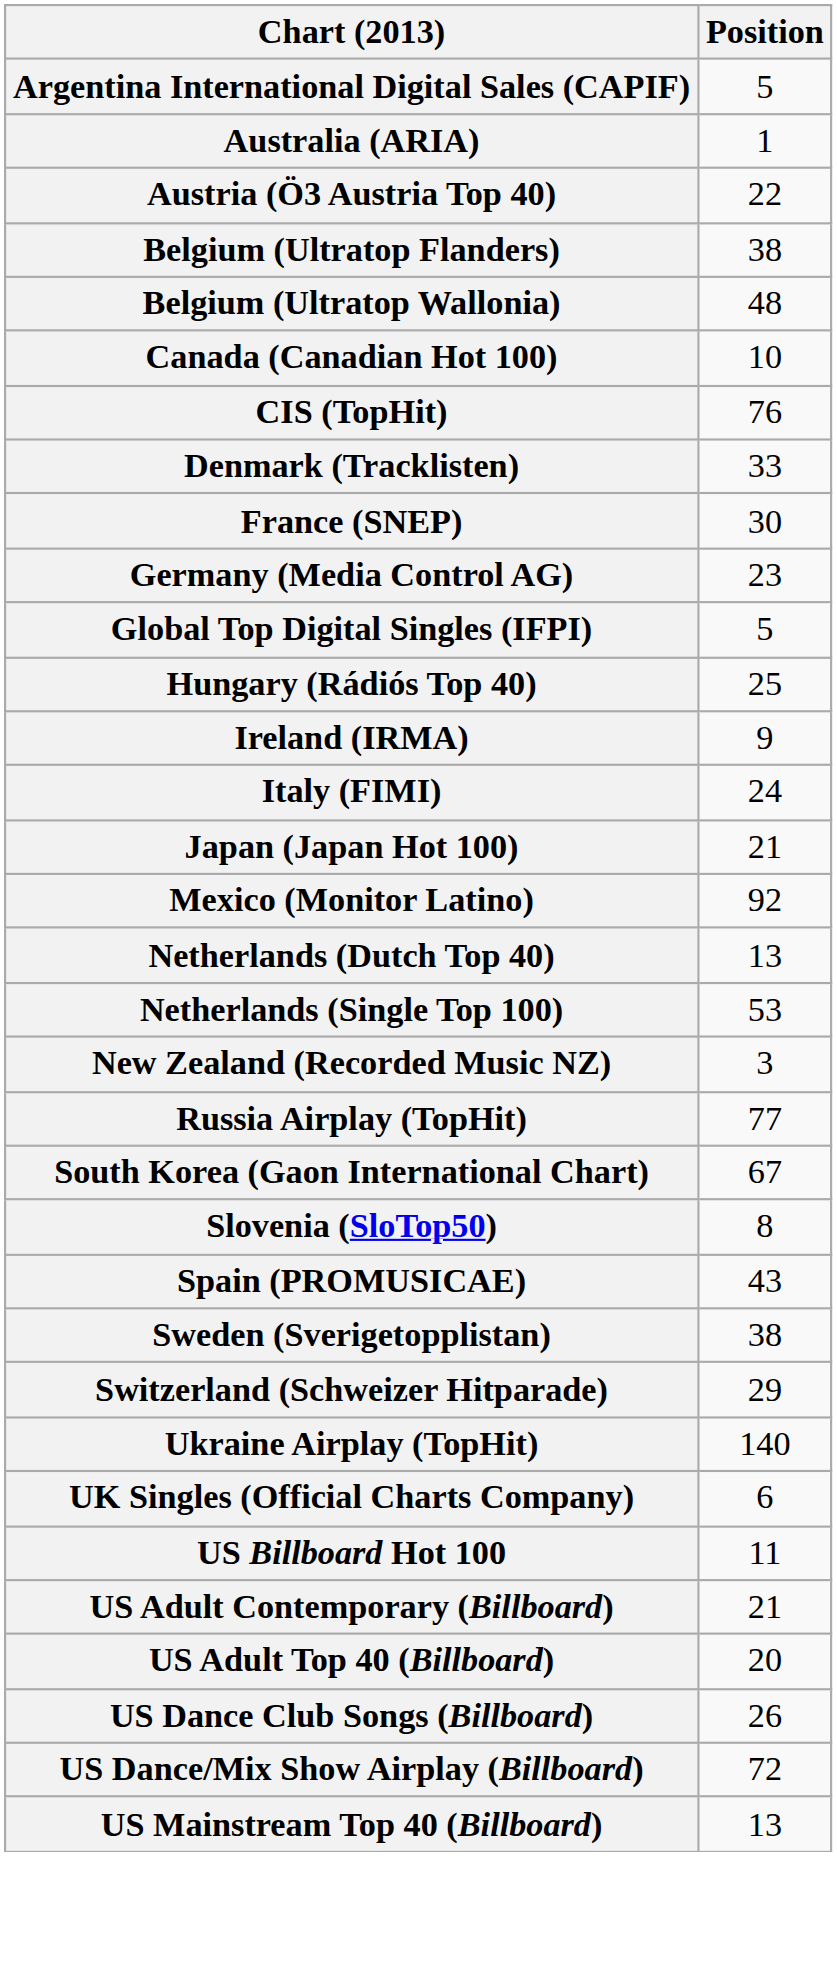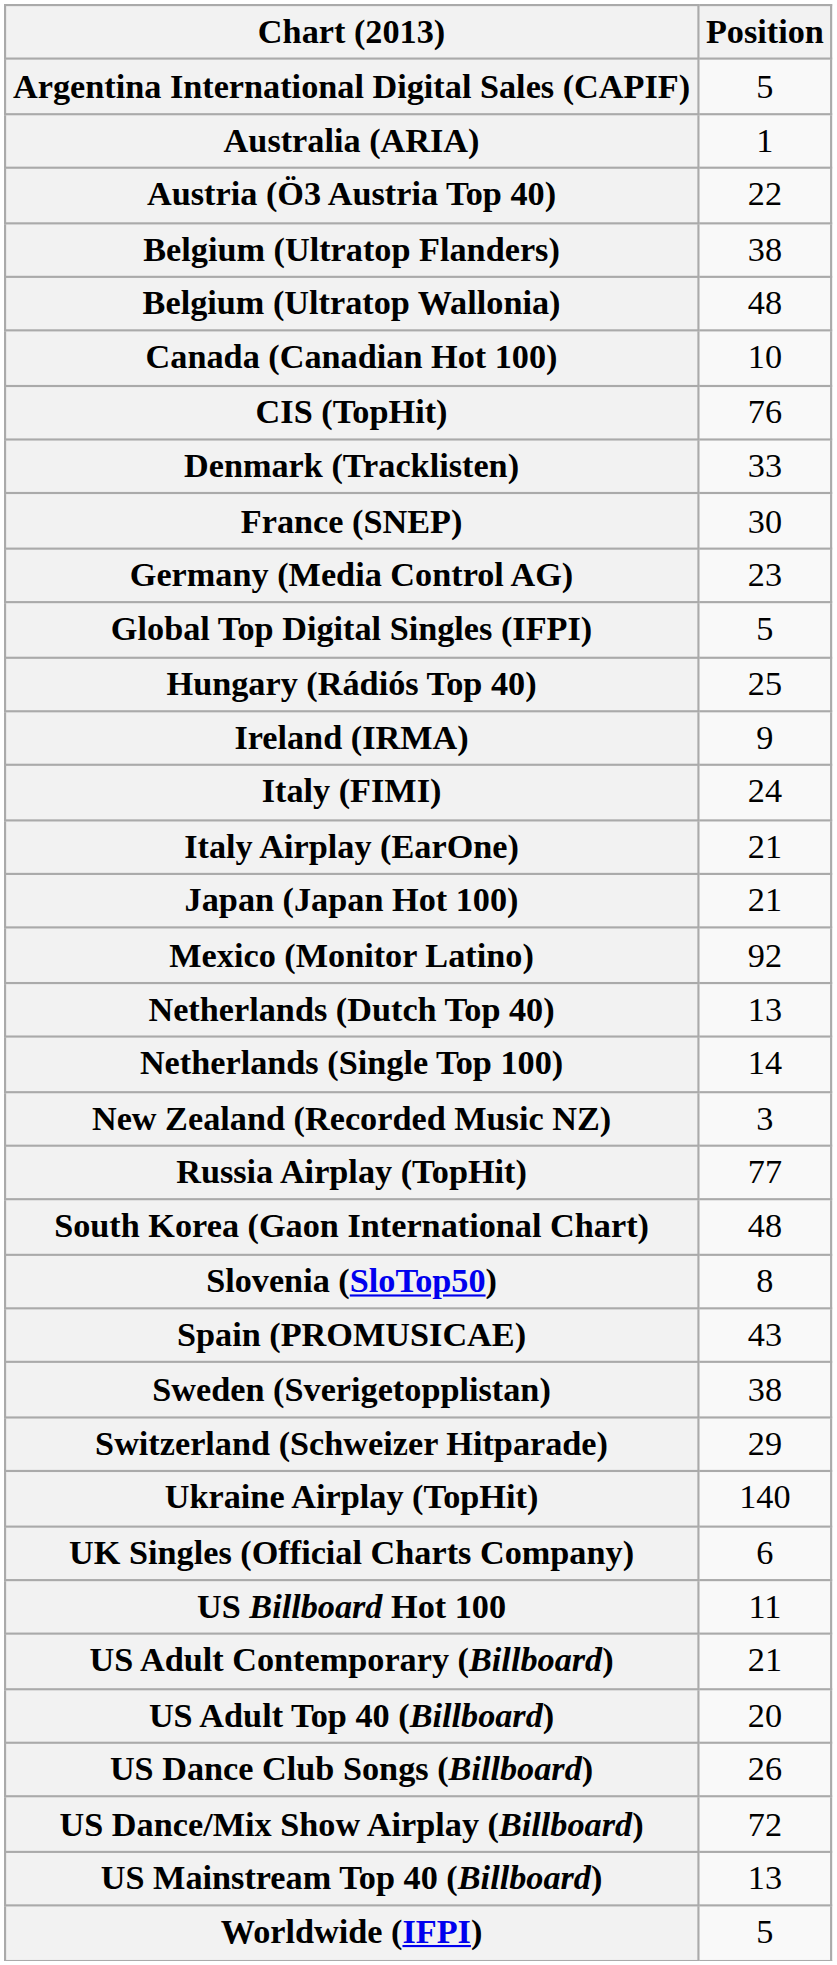 <table class="wikitable plainrowheaders sortable" style="text-align:center">
 <tr>
 <th scope="col">Chart (2013)</th>
 <th scope="col">Position</th>
 </tr>
 <tr>
 <th scope="row">Argentina International Digital Sales (CAPIF)</th>
 <td>5</td>
 </tr>
 <tr>
 <th scope="row">Australia (ARIA)</th>
 <td style="text-align:center;">1</td>
 </tr>
 <tr>
 <th scope="row">Austria (Ö3 Austria Top 40)</th>
 <td style="text-align:center;">22</td>
 </tr>
 <tr>
 <th scope="row">Belgium (Ultratop Flanders)</th>
 <td style="text-align:center;">38</td>
 </tr>
 <tr>
 <th scope="row">Belgium (Ultratop Wallonia)</th>
 <td style="text-align:center;">48</td>
 </tr>
 <tr>
 <th scope="row">Canada (Canadian Hot 100)</th>
 <td style="text-align:center;">10</td>
 </tr>
 <tr>
 <th scope="row">CIS (TopHit)</th>
 <td>76</td>
 </tr>
 <tr>
 <th scope="row">Denmark (Tracklisten)</th>
 <td style="text-align:center;">33</td>
 </tr>
 <tr>
 <th scope="row">France (SNEP)</th>
 <td style="text-align:center;">30</td>
 </tr>
 <tr>
 <th scope="row">Germany (Media Control AG)</th>
 <td style="text-align:center;">23</td>
 </tr>
 <tr>
 <th scope="row">Global Top Digital Singles (IFPI)</th>
 <td style="text-align:center;">5</td>
 </tr>
 <tr>
 <th scope="row">Hungary (Rádiós Top 40)</th>
 <td align="center">25</td>
 </tr>
 <tr>
 <th scope="row">Ireland (IRMA)</th>
 <td style="text-align:center;">9</td>
 </tr>
 <tr>
 <th scope="row">Italy (FIMI)</th>
 <td style="text-align:center;">24</td>
 </tr>
 <tr>
+<th scope="row">Italy Airplay (EarOne)</th>
+<td>21</td>
+</tr>
+<tr>
 <th scope="row">Japan (Japan Hot 100)</th>
 <td style="text-align:center;">21</td>
 </tr>
 <tr>
 <th scope="row">Mexico (Monitor Latino)</th>
 <td align="center">92</td>
 </tr>
 <tr>
 <th scope="row">Netherlands (Dutch Top 40)</th>
 <td style="text-align:center;">13</td>
 </tr>
 <tr>
 <th scope="row">Netherlands (Single Top 100)</th>
-<td style="text-align:center;">53</td>
+<td style="text-align:center;">14</td>
 </tr>
 <tr>
 <th scope="row">New Zealand (Recorded Music NZ)</th>
 <td align="center">3</td>
 </tr>
 <tr>
 <th scope="row">Russia Airplay (TopHit)</th>
 <td style="text-align:center;">77</td>
 </tr>
 <tr>
 <th scope="row">South Korea (Gaon International Chart)</th>
-<td style="text-align:center;">67</td>
+<td style="text-align:center;">48</td>
 </tr>
 <tr>
 <th scope="row">Slovenia (<a href='#'>SloTop50</a>)</th>
 <td align=center>8</td>
 </tr>
 <tr>
 <th scope="row">Spain (PROMUSICAE)</th>
 <td align="center">43</td>
 </tr>
 <tr>
 <th scope="row">Sweden (Sverigetopplistan)</th>
 <td style="text-align:center;">38</td>
 </tr>
 <tr>
 <th scope="row">Switzerland (Schweizer Hitparade)</th>
 <td align="center">29</td>
 </tr>
 <tr>
 <th scope="row">Ukraine Airplay (TopHit)</th>
 <td style="text-align:center;">140</td>
 </tr>
 <tr>
 <th scope="row">UK Singles (Official Charts Company)</th>
 <td align="center">6</td>
 </tr>
 <tr>
 <th scope="row">US <em>Billboard</em> Hot 100</th>
 <td style="text-align:center;">11</td>
 </tr>
 <tr>
 <th scope="row">US Adult Contemporary (<em>Billboard</em>)</th>
 <td style="text-align:center;">21</td>
 </tr>
 <tr>
 <th scope="row">US Adult Top 40 (<em>Billboard</em>)</th>
 <td style="text-align:center;">20</td>
 </tr>
 <tr>
 <th scope="row">US Dance Club Songs (<em>Billboard</em>)</th>
 <td style="text-align:center;">26</td>
 </tr>
 <tr>
 <th scope="row">US Dance/Mix Show Airplay (<em>Billboard</em>)</th>
 <td style="text-align:center;">72</td>
 </tr>
 <tr>
 <th scope="row">US Mainstream Top 40 (<em>Billboard</em>)</th>
 <td style="text-align:center;">13</td>
 </tr>
+<tr>
+<th scope="row">Worldwide (<a href='#'>IFPI</a>)</th>
+<td style="text-align:center;">5</td>
+</tr>
 </table>
